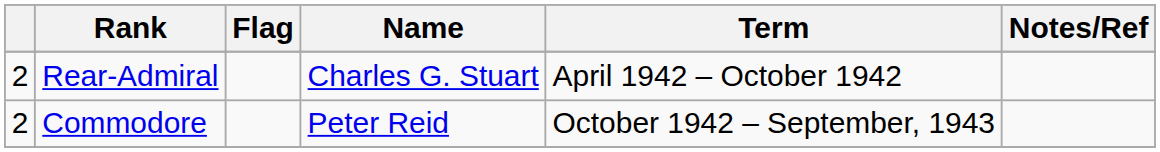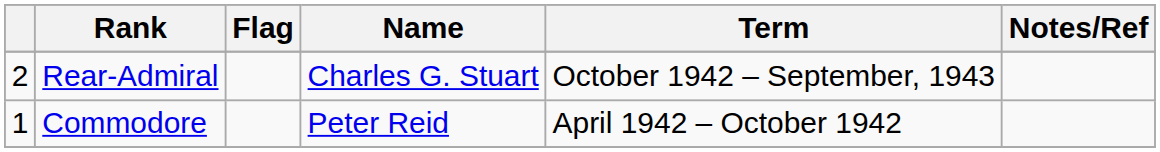 <table class="wikitable">
 <tr>
 <th></th>
 <th>Rank</th>
 <th>Flag</th>
 <th>Name</th>
 <th>Term</th>
 <th>Notes/Ref</th>
 </tr>
 <tr>
 </tr>
 <tr>
 <td>2</td>
 <td><a href='#'>Rear-Admiral</a></td>
 <td></td>
 <td><a href='#'>Charles G. Stuart</a></td>
-<td>April 1942 – October 1942</td>
+<td>October 1942 – September, 1943</td>
 <td></td>
 </tr>
 <tr>
-<td>2</td>
+<td>1</td>
 <td><a href='#'>Commodore</a></td>
 <td></td>
 <td><a href='#'>Peter Reid</a></td>
-<td>October 1942 – September, 1943</td>
+<td>April 1942 – October 1942</td>
 <td></td>
 </tr>
 <tr>
 </tr>
 </table>
